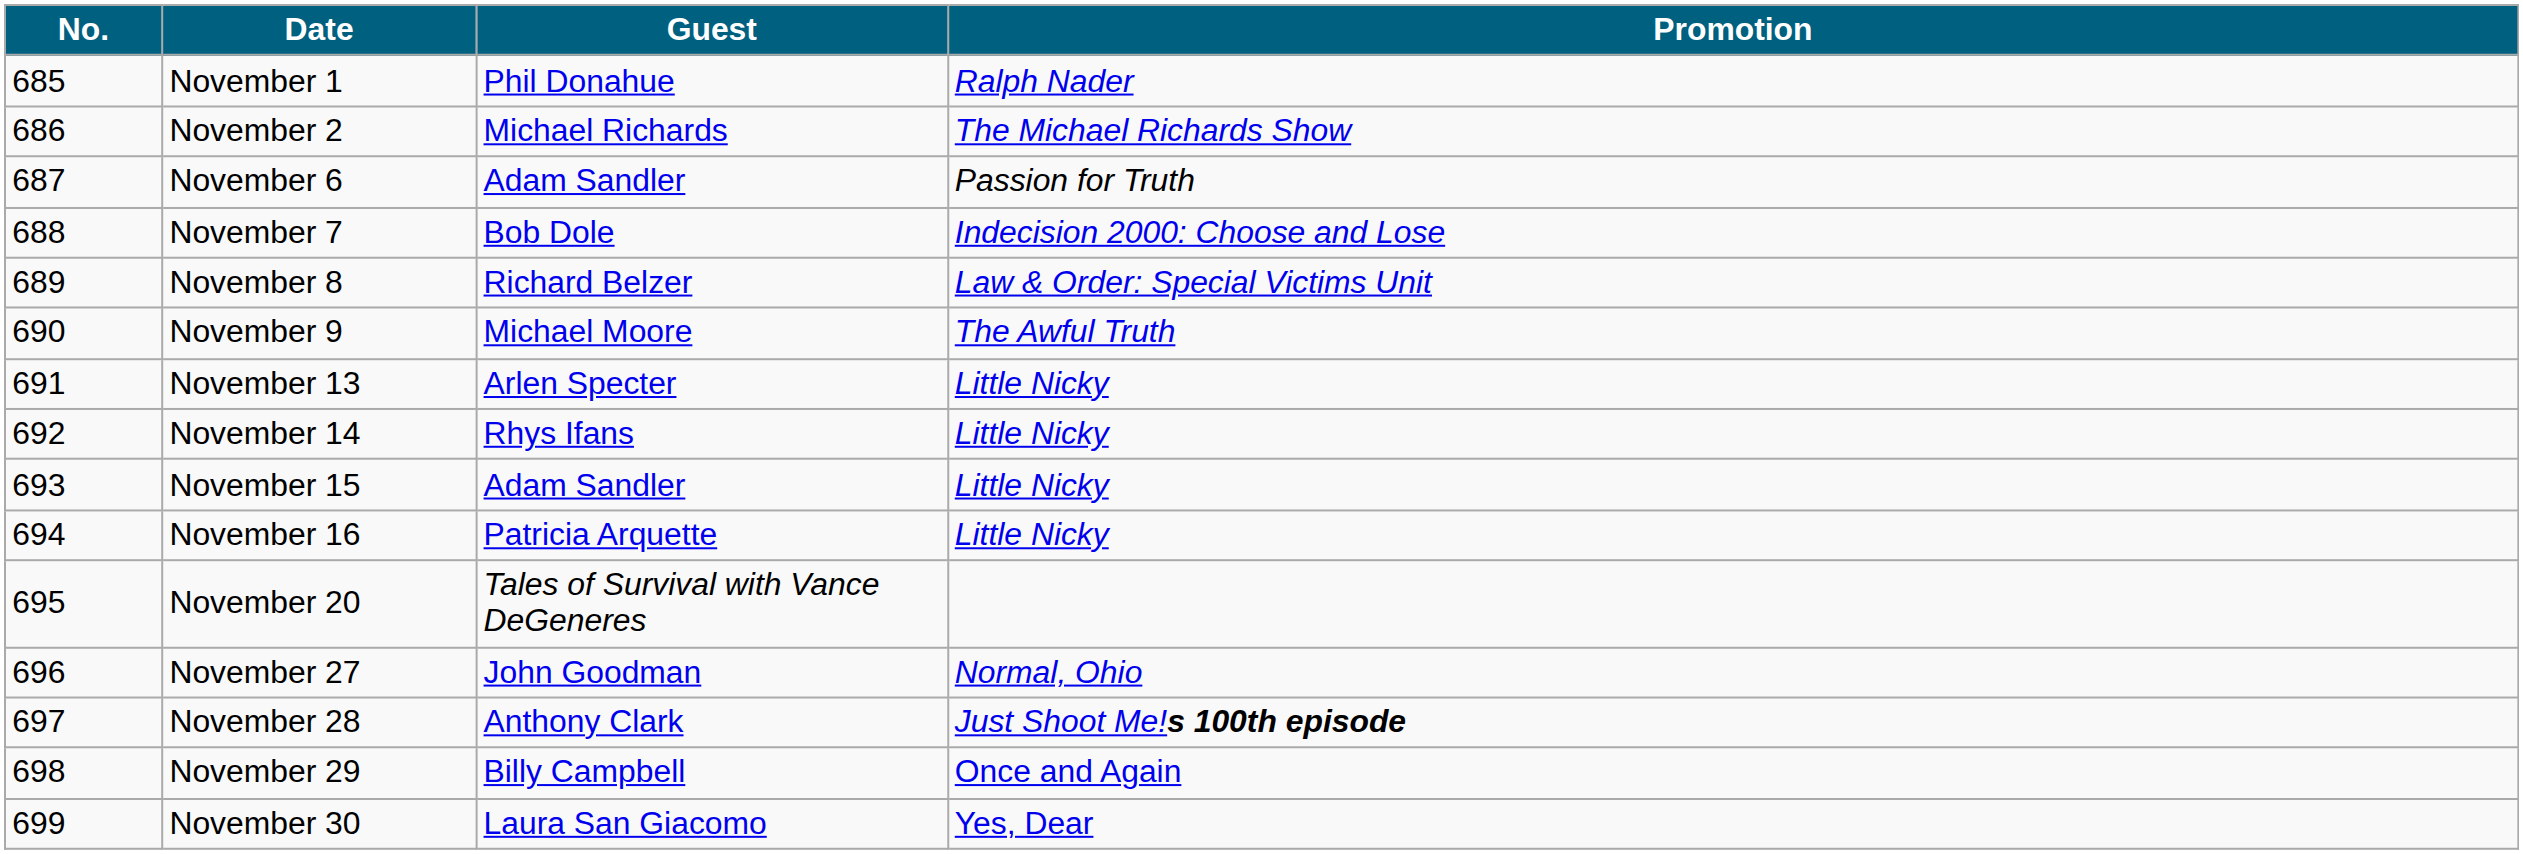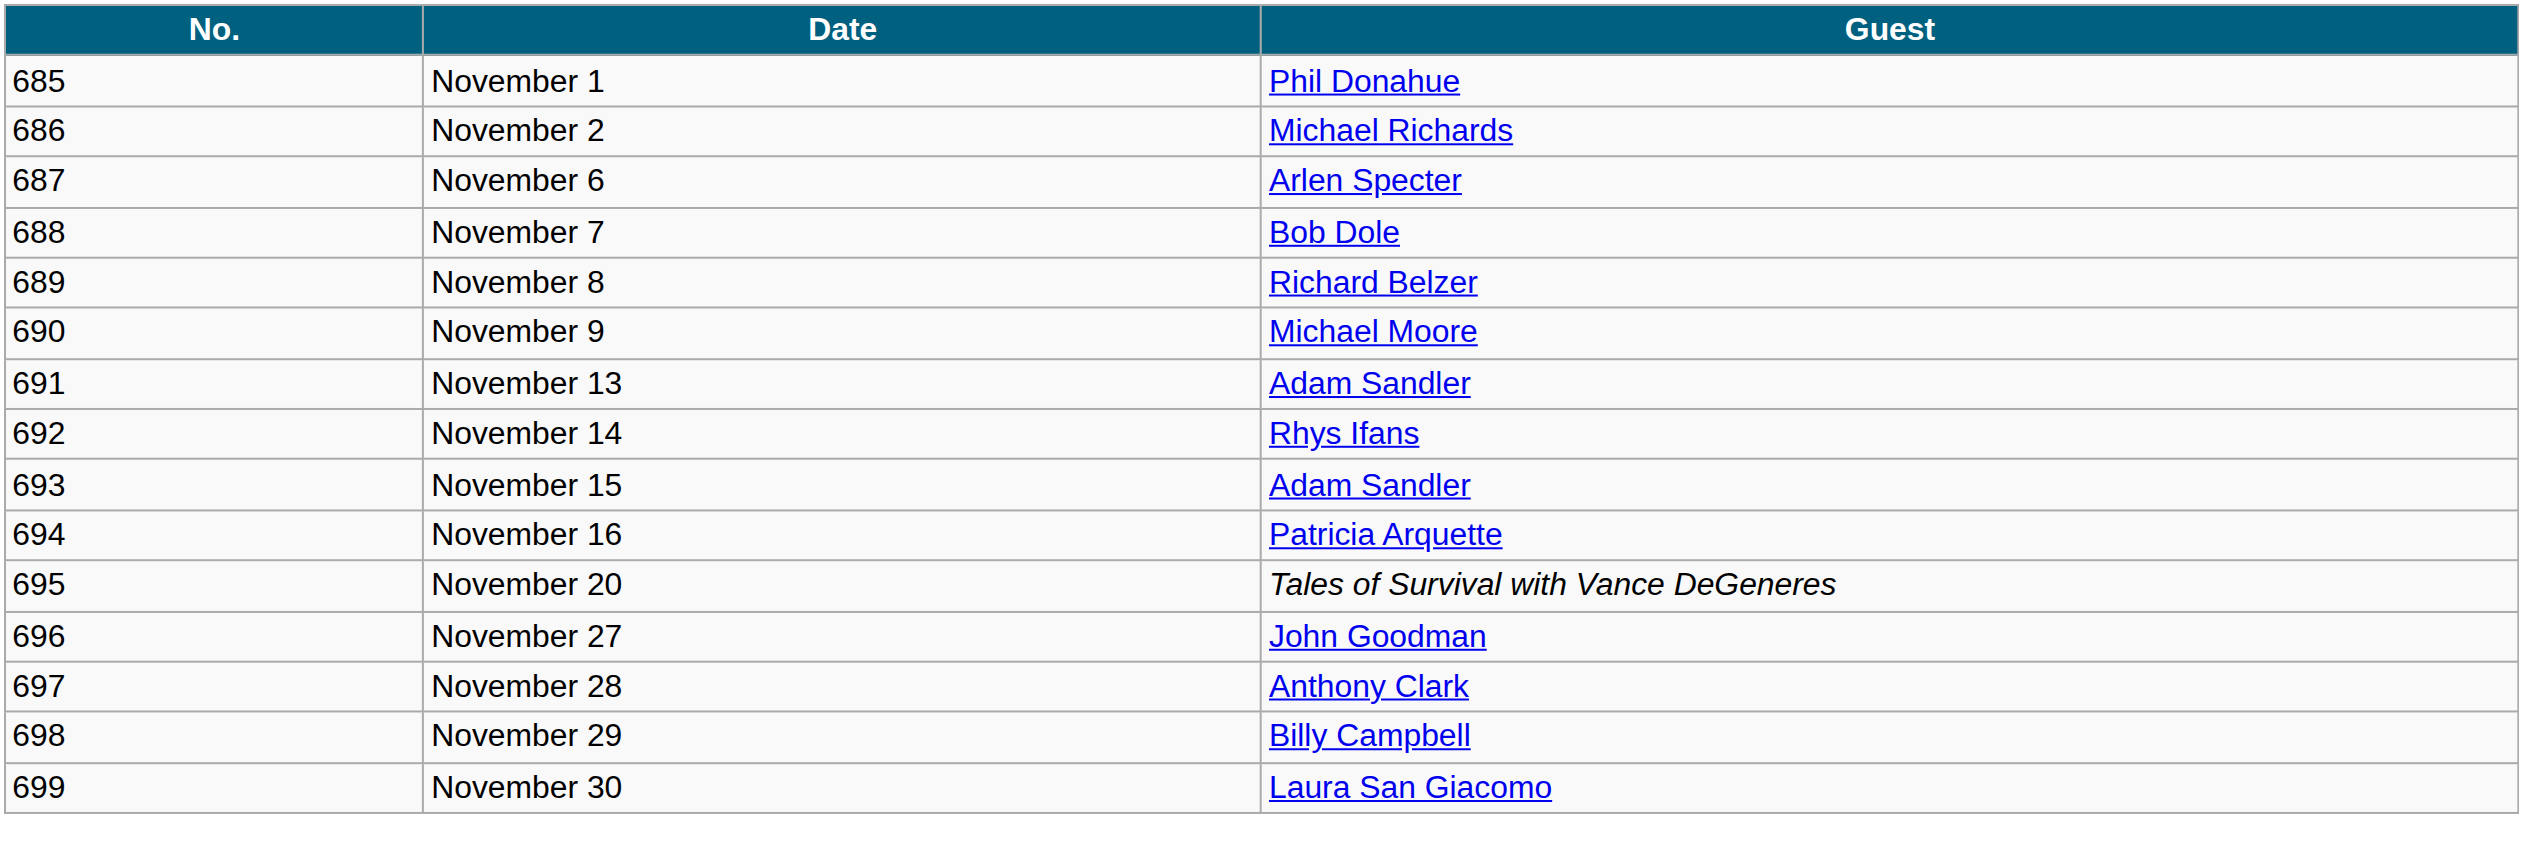 <table class="wikitable" width="100%">
 <tr bgcolor="#CCCCCC">
 <th width="5%" style="background:#006080; color:white"><abbr>No.</abbr></th>
 <th width="10%" style="background:#006080; color:white">Date</th>
 <th width="15%" style="background:#006080; color:white">Guest</th>
-<th width="50%" style="background:#006080; color:white">Promotion</th>
 </tr>
 <tr>
 <td>685</td>
 <td>November 1</td>
 <td><a href='#'>Phil Donahue</a></td>
-<td><em><a href='#'>Ralph Nader</a></em></td>
 </tr>
 <tr>
 <td>686</td>
 <td>November 2</td>
 <td><a href='#'>Michael Richards</a></td>
-<td><em><a href='#'>The Michael Richards Show</a></em></td>
 </tr>
 <tr>
 <td>687</td>
 <td>November 6</td>
-<td><a href='#'>Adam Sandler</a></td>
-<td><em>Passion for Truth</em></td>
+<td><a href='#'>Arlen Specter</a></td>
 </tr>
 <tr>
 <td>688</td>
 <td>November 7</td>
 <td><a href='#'>Bob Dole</a></td>
-<td><em><a href='#'>Indecision 2000: Choose and Lose</a></em></td>
 </tr>
 <tr>
 <td>689</td>
 <td>November 8</td>
 <td><a href='#'>Richard Belzer</a></td>
-<td><em><a href='#'>Law & Order: Special Victims Unit</a></em></td>
 </tr>
 <tr>
 <td>690</td>
 <td>November 9</td>
 <td><a href='#'>Michael Moore</a></td>
-<td><em><a href='#'>The Awful Truth</a></em></td>
 </tr>
 <tr>
 <td>691</td>
 <td>November 13</td>
-<td><a href='#'>Arlen Specter</a></td>
-<td><em><a href='#'>Little Nicky</a></em></td>
+<td><a href='#'>Adam Sandler</a></td>
 </tr>
 <tr>
 <td>692</td>
 <td>November 14</td>
 <td><a href='#'>Rhys Ifans</a></td>
-<td><em><a href='#'>Little Nicky</a></em></td>
 </tr>
 <tr>
 <td>693</td>
 <td>November 15</td>
 <td><a href='#'>Adam Sandler</a></td>
-<td><em><a href='#'>Little Nicky</a></em></td>
 </tr>
 <tr>
 <td>694</td>
 <td>November 16</td>
 <td><a href='#'>Patricia Arquette</a></td>
-<td><em><a href='#'>Little Nicky</a></em></td>
 </tr>
 <tr>
 <td>695</td>
 <td>November 20</td>
 <td><em>Tales of Survival with Vance DeGeneres</em></td>
-<td></td>
 </tr>
 <tr>
 <td>696</td>
 <td>November 27</td>
 <td><a href='#'>John Goodman</a></td>
-<td><em><a href='#'>Normal, Ohio</a></em></td>
 </tr>
 <tr>
 <td>697</td>
 <td>November 28</td>
 <td><a href='#'>Anthony Clark</a></td>
-<td><em><a href='#'>Just Shoot Me!</a><strong>s 100th episode</td>
 </tr>
 <tr>
 <td>698</td>
 <td>November 29</td>
 <td><a href='#'>Billy Campbell</a></td>
-<td></em><a href='#'>Once and Again</a><em></td>
 </tr>
 <tr>
 <td>699</td>
 <td>November 30</td>
 <td><a href='#'>Laura San Giacomo</a></td>
-<td></em><a href='#'>Yes, Dear</a><em></td>
 </tr>
 </table>
